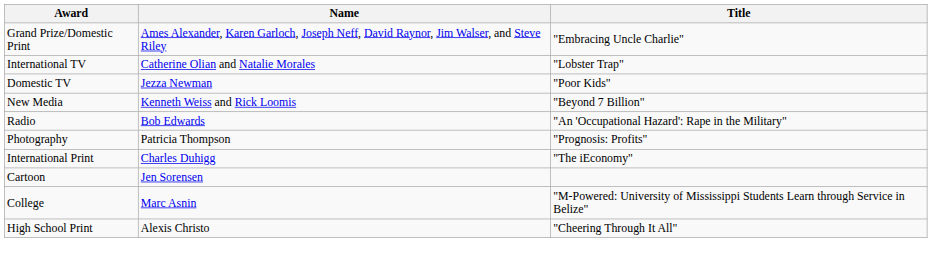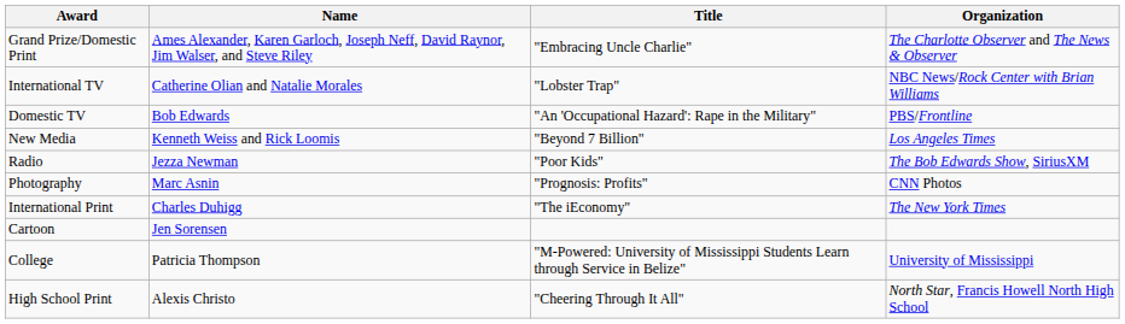 <table class="wikitable">
 <tr>
 <th>Award</th>
 <th>Name</th>
 <th>Title</th>
+<th>Organization</th>
 </tr>
 <tr>
 <td>Grand Prize/Domestic Print</td>
 <td><a href='#'>Ames Alexander</a>, <a href='#'>Karen Garloch</a>, <a href='#'>Joseph Neff</a>, <a href='#'>David Raynor</a>, <a href='#'>Jim Walser</a>, and <a href='#'>Steve Riley</a></td>
 <td>"Embracing Uncle Charlie"</td>
+<td><em><a href='#'>The Charlotte Observer</a></em> and <em><a href='#'>The News & Observer</a></em></td>
 </tr>
 <tr>
 <td>International TV</td>
 <td><a href='#'>Catherine Olian</a> and <a href='#'>Natalie Morales</a></td>
 <td>"Lobster Trap"</td>
+<td><a href='#'>NBC News</a>/<em><a href='#'>Rock Center with Brian Williams</a></em></td>
 </tr>
 <tr>
 <td>Domestic TV</td>
-<td><a href='#'>Jezza Newman</a></td>
-<td>"Poor Kids"</td>
+<td><a href='#'>Bob Edwards</a></td>
+<td>"An 'Occupational Hazard': Rape in the Military"</td>
+<td><a href='#'>PBS</a>/<em><a href='#'>Frontline</a></em></td>
 </tr>
 <tr>
 <td>New Media</td>
 <td><a href='#'>Kenneth Weiss</a> and <a href='#'>Rick Loomis</a></td>
 <td>"Beyond 7 Billion"</td>
+<td><em><a href='#'>Los Angeles Times</a></em></td>
 </tr>
 <tr>
 <td>Radio</td>
-<td><a href='#'>Bob Edwards</a></td>
-<td>"An 'Occupational Hazard': Rape in the Military"</td>
+<td><a href='#'>Jezza Newman</a></td>
+<td>"Poor Kids"</td>
+<td><em><a href='#'>The Bob Edwards Show</a></em>, <a href='#'>SiriusXM</a></td>
 </tr>
 <tr>
 <td>Photography</td>
-<td>Patricia Thompson</td>
+<td><a href='#'>Marc Asnin</a></td>
 <td>"Prognosis: Profits"</td>
+<td><a href='#'>CNN</a> Photos</td>
 </tr>
 <tr>
 <td>International Print</td>
 <td><a href='#'>Charles Duhigg</a></td>
 <td>"The iEconomy"</td>
+<td><em><a href='#'>The New York Times</a></em></td>
 </tr>
 <tr>
 <td>Cartoon</td>
 <td><a href='#'>Jen Sorensen</a></td>
 <td></td>
+<td></td>
 </tr>
 <tr>
 <td>College</td>
-<td><a href='#'>Marc Asnin</a></td>
+<td>Patricia Thompson</td>
 <td>"M-Powered: University of Mississippi Students Learn through Service in Belize"</td>
+<td><a href='#'>University of Mississippi</a></td>
 </tr>
 <tr>
 <td>High School Print</td>
 <td>Alexis Christo</td>
 <td>"Cheering Through It All"</td>
+<td><em>North Star</em>, <a href='#'>Francis Howell North High School</a></td>
 </tr>
 </table>
